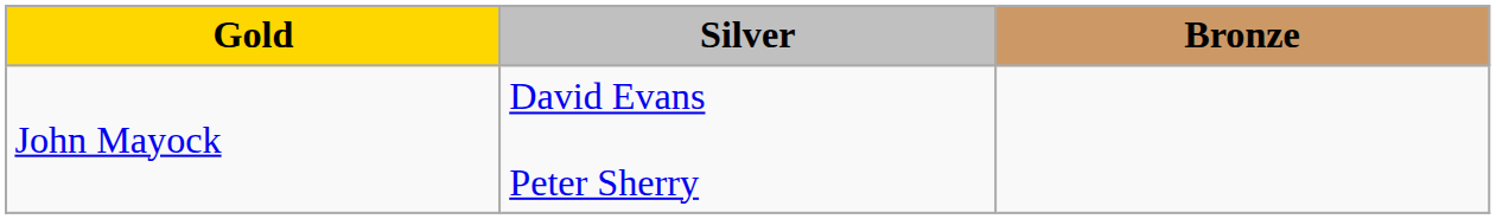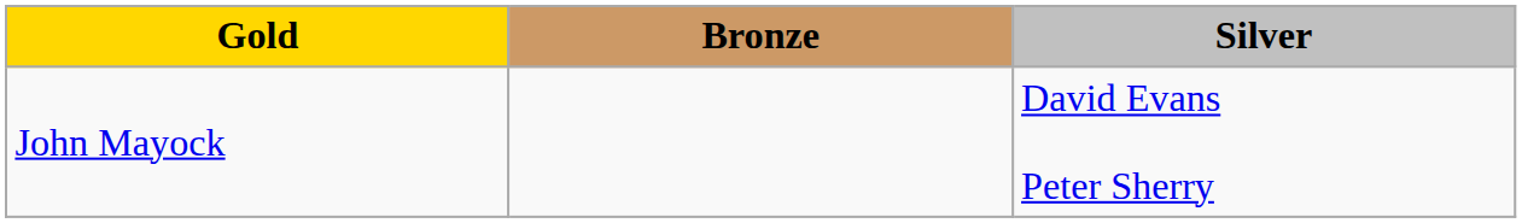 <table class="wikitable" style="text-align:left">
 <tr align="center">
 <td width=200 bgcolor=gold><strong>Gold</strong></td>
+<td width=200 bgcolor=CC9966><strong>Bronze</strong></td>
 <td width=200 bgcolor=silver><strong>Silver</strong></td>
-<td width=200 bgcolor=CC9966><strong>Bronze</strong></td>
 </tr>
 <tr>
 <td><a href='#'>John Mayock</a><br><em></em></td>
+<td></td>
 <td><a href='#'>David Evans</a><br><em></em><br><a href='#'>Peter Sherry</a><br><em></em></td>
-<td></td>
 </tr>
 </table>
